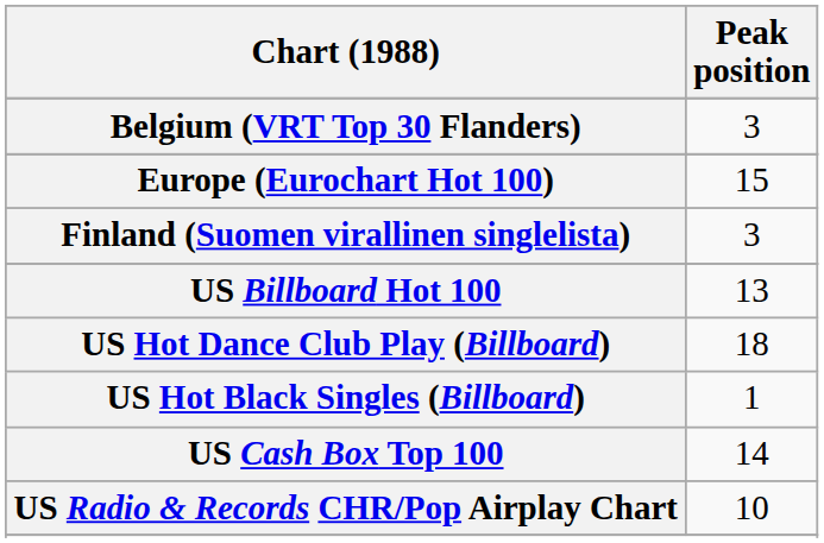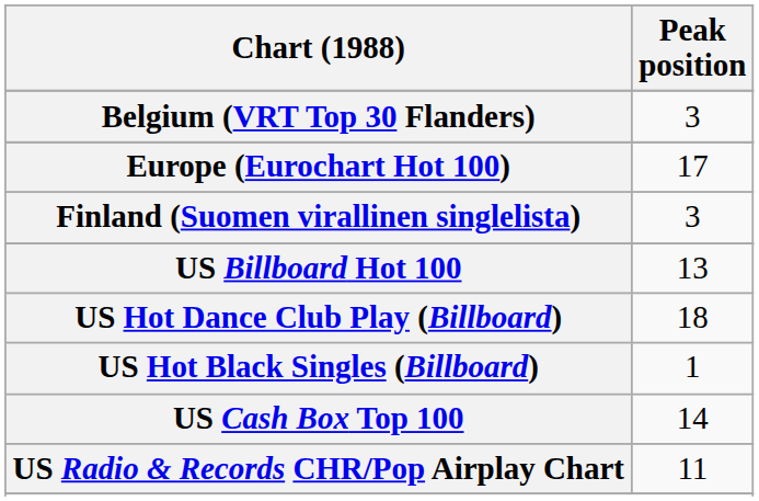 <table class="wikitable sortable plainrowheaders" style="text-align:center">
 <tr>
 <th scope="col">Chart (1988)</th>
 <th scope="col">Peak<br>position</th>
 </tr>
 <tr>
 </tr>
 <tr>
 </tr>
 <tr>
 </tr>
 <tr>
 <th scope="row">Belgium (<a href='#'>VRT Top 30</a> Flanders)</th>
 <td>3</td>
 </tr>
 <tr>
 </tr>
 <tr>
 </tr>
 <tr>
 <th scope="row">Europe (<a href='#'>Eurochart Hot 100</a>)</th>
-<td>15</td>
+<td>17</td>
 </tr>
 <tr>
 <th scope="row">Finland (<a href='#'>Suomen virallinen singlelista</a>)</th>
 <td>3</td>
 </tr>
 <tr>
 </tr>
 <tr>
 </tr>
 <tr>
 </tr>
 <tr>
 </tr>
 <tr>
 </tr>
 <tr>
 </tr>
 <tr>
 </tr>
 <tr>
 <th scope="row">US <a href='#'><em>Billboard</em> Hot 100</a></th>
 <td>13</td>
 </tr>
 <tr>
 <th scope="row">US <a href='#'>Hot Dance Club Play</a> (<em><a href='#'>Billboard</a></em>)</th>
 <td>18</td>
 </tr>
 <tr>
 <th scope="row">US <a href='#'>Hot Black Singles</a> (<em><a href='#'>Billboard</a></em>)</th>
 <td>1</td>
 </tr>
 <tr>
 <th scope="row">US <a href='#'><em>Cash Box</em> Top 100</a></th>
 <td>14</td>
 </tr>
 <tr>
 <th scope="row">US <em><a href='#'>Radio & Records</a></em> <a href='#'>CHR/Pop</a> Airplay Chart</th>
-<td>10</td>
+<td>11</td>
 </tr>
 <tr>
 </tr>
 <tr>
 </tr>
 </table>
